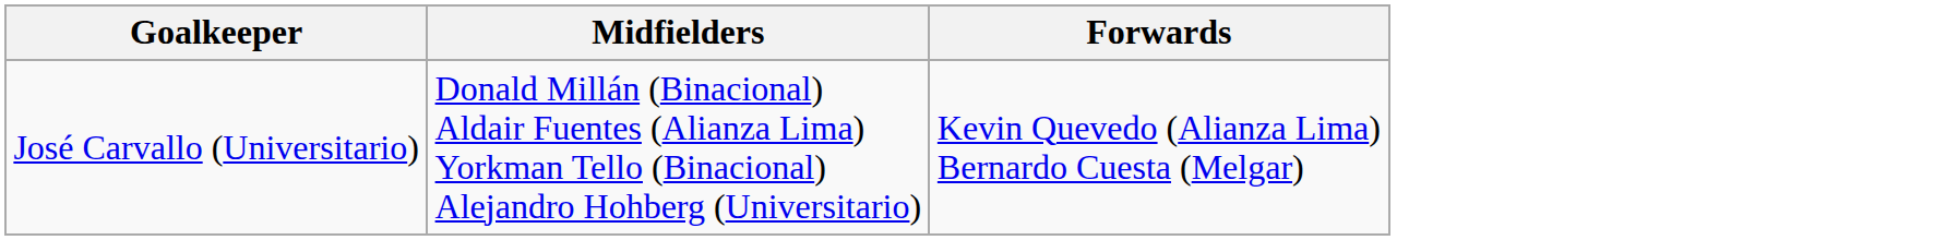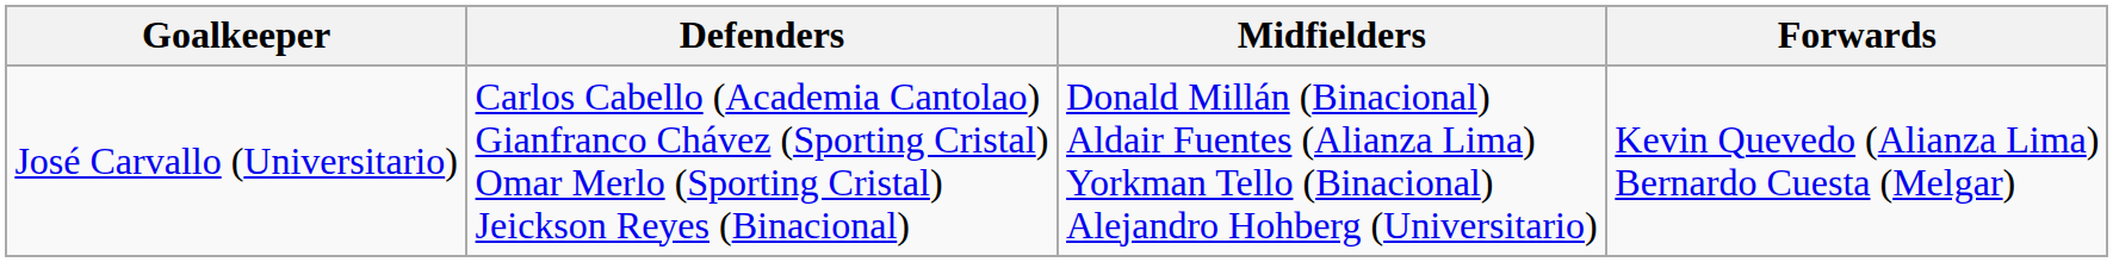 <table class="wikitable">
 <tr>
 <th>Goalkeeper</th>
+<th>Defenders</th>
 <th>Midfielders</th>
 <th>Forwards</th>
 </tr>
 <tr>
 <td> <a href='#'>José Carvallo</a> (<a href='#'>Universitario</a>)</td>
+<td> <a href='#'>Carlos Cabello</a> (<a href='#'>Academia Cantolao</a>)<br> <a href='#'>Gianfranco Chávez</a> (<a href='#'>Sporting Cristal</a>)<br> <a href='#'>Omar Merlo</a> (<a href='#'>Sporting Cristal</a>)<br> <a href='#'>Jeickson Reyes</a> (<a href='#'>Binacional</a>)</td>
 <td> <a href='#'>Donald Millán</a> (<a href='#'>Binacional</a>)<br> <a href='#'>Aldair Fuentes</a> (<a href='#'>Alianza Lima</a>)<br> <a href='#'>Yorkman Tello</a> (<a href='#'>Binacional</a>)<br> <a href='#'>Alejandro Hohberg</a> (<a href='#'>Universitario</a>)</td>
 <td> <a href='#'>Kevin Quevedo</a> (<a href='#'>Alianza Lima</a>)<br> <a href='#'>Bernardo Cuesta</a> (<a href='#'>Melgar</a>)</td>
 </tr>
 </table>
